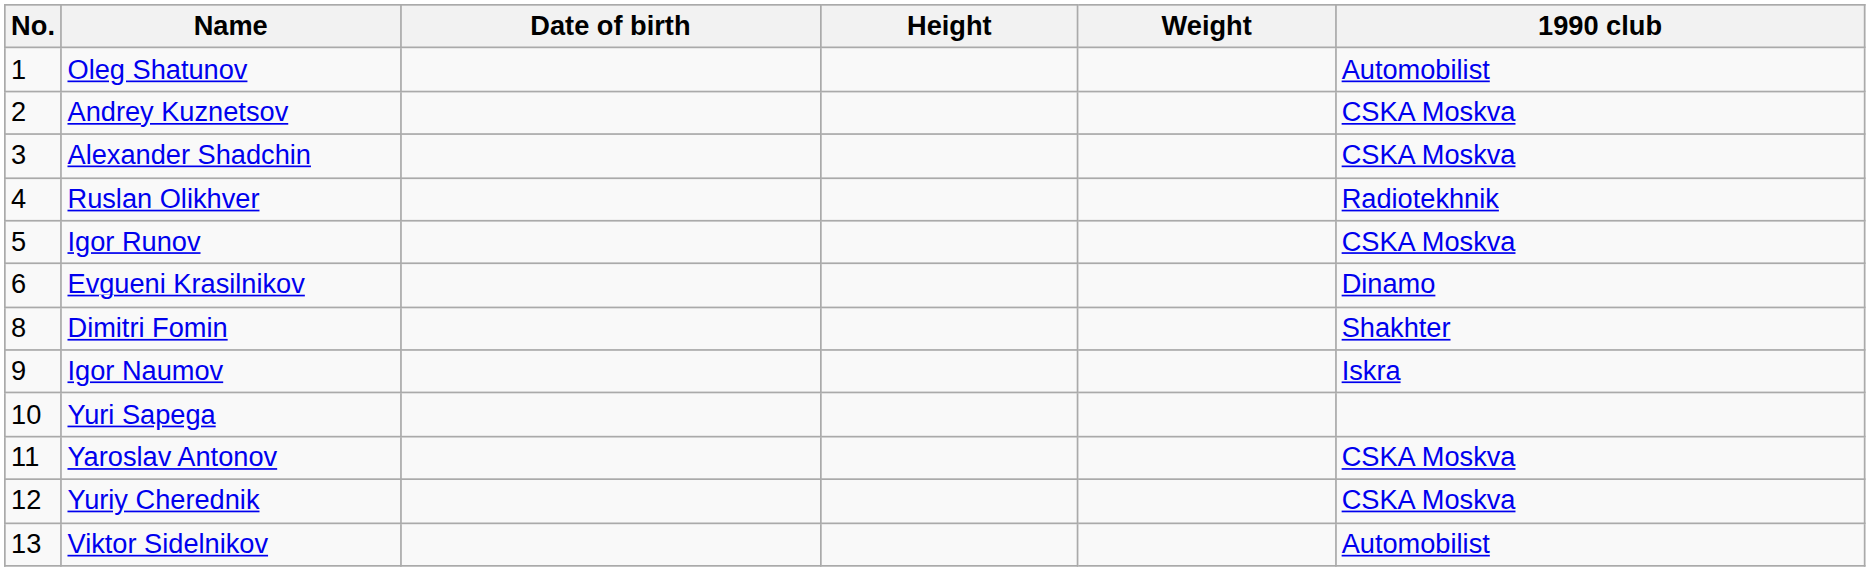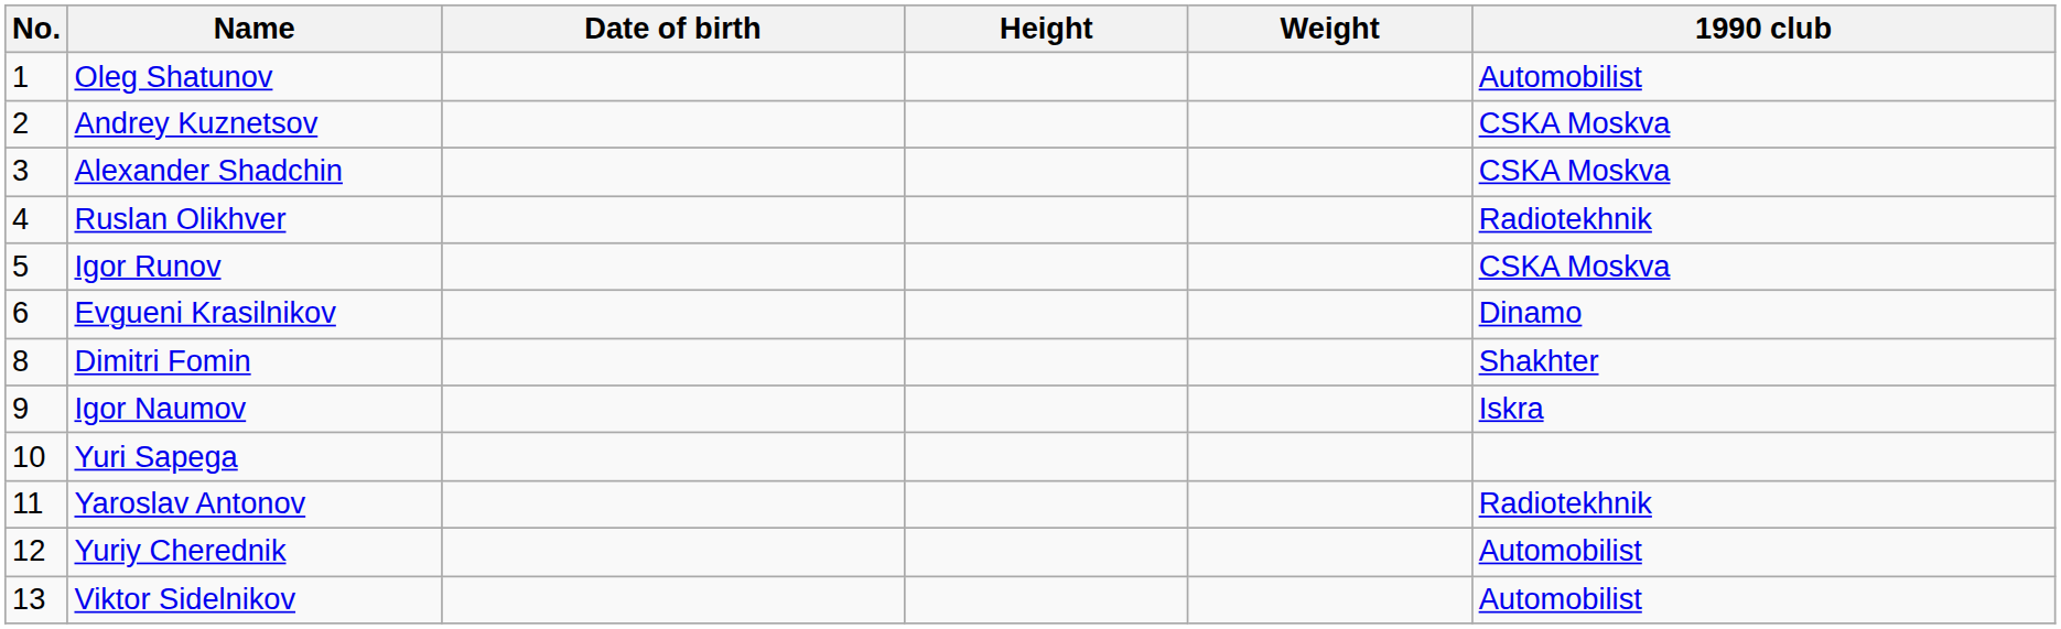 <table class=wikitable sortable style=font-size:100%; text-align:center;>
 <tr>
 <th>No.</th>
 <th style=width:12em>Name</th>
 <th style=width:15em>Date of birth</th>
 <th style=width:9em>Height</th>
 <th style=width:9em>Weight</th>
 <th style=width:19em>1990 club</th>
 </tr>
 <tr>
 <td>1</td>
 <td><a href='#'>Oleg Shatunov</a></td>
 <td></td>
 <td></td>
 <td></td>
 <td><a href='#'>Automobilist</a></td>
 </tr>
 <tr>
 <td>2</td>
 <td><a href='#'>Andrey Kuznetsov</a></td>
 <td></td>
 <td></td>
 <td></td>
 <td><a href='#'>CSKA Moskva</a></td>
 </tr>
 <tr>
 <td>3</td>
 <td><a href='#'>Alexander Shadchin</a></td>
 <td></td>
 <td></td>
 <td></td>
 <td><a href='#'>CSKA Moskva</a></td>
 </tr>
 <tr>
 <td>4</td>
 <td><a href='#'>Ruslan Olikhver</a></td>
 <td></td>
 <td></td>
 <td></td>
 <td><a href='#'>Radiotekhnik</a></td>
 </tr>
 <tr>
 <td>5</td>
 <td><a href='#'>Igor Runov</a></td>
 <td></td>
 <td></td>
 <td></td>
 <td><a href='#'>CSKA Moskva</a></td>
 </tr>
 <tr>
 <td>6</td>
 <td><a href='#'>Evgueni Krasilnikov</a></td>
 <td></td>
 <td></td>
 <td></td>
 <td><a href='#'>Dinamo</a></td>
 </tr>
 <tr>
 <td>8</td>
 <td><a href='#'>Dimitri Fomin</a></td>
 <td></td>
 <td></td>
 <td></td>
 <td><a href='#'>Shakhter</a></td>
 </tr>
 <tr>
 <td>9</td>
 <td><a href='#'>Igor Naumov</a></td>
 <td></td>
 <td></td>
 <td></td>
 <td><a href='#'>Iskra</a></td>
 </tr>
 <tr>
 <td>10</td>
 <td><a href='#'>Yuri Sapega</a></td>
 <td></td>
 <td></td>
 <td></td>
 <td></td>
 </tr>
 <tr>
 <td>11</td>
 <td><a href='#'>Yaroslav Antonov</a></td>
 <td></td>
 <td></td>
 <td></td>
-<td><a href='#'>CSKA Moskva</a></td>
+<td><a href='#'>Radiotekhnik</a></td>
 </tr>
 <tr>
 <td>12</td>
 <td><a href='#'>Yuriy Cherednik</a></td>
 <td></td>
 <td></td>
 <td></td>
-<td><a href='#'>CSKA Moskva</a></td>
+<td><a href='#'>Automobilist</a></td>
 </tr>
 <tr>
 <td>13</td>
 <td><a href='#'>Viktor Sidelnikov</a></td>
 <td></td>
 <td></td>
 <td></td>
 <td><a href='#'>Automobilist</a></td>
 </tr>
 </table>
